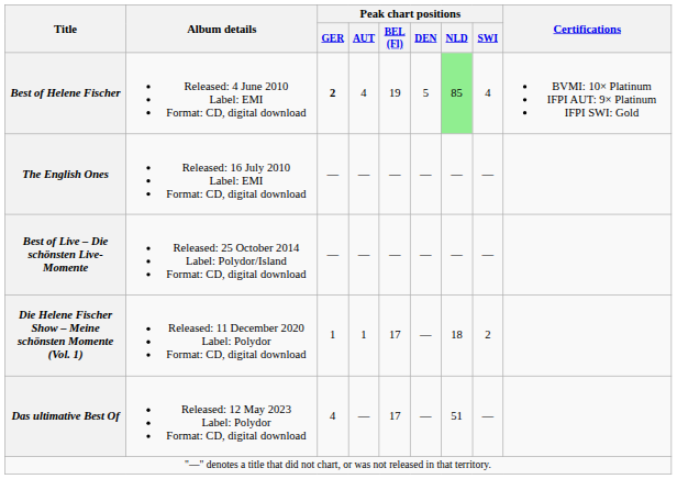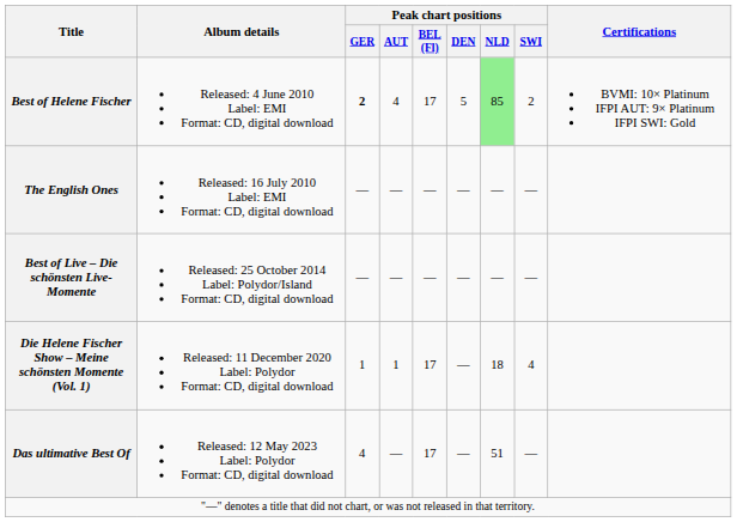 <table class="wikitable plainrowheaders" style="text-align:center;">
 <tr>
 <th scope="col" rowspan="2" style="width:10em;">Title</th>
 <th scope="col" rowspan="2" style="width:16em;">Album details</th>
 <th scope="col" colspan="6">Peak chart positions</th>
 <th scope="col" rowspan="2" style="width:14em;"><a href='#'>Certifications</a></th>
 </tr>
 <tr>
 <th scope="col" style="width:2.5em;font-size:90%;"><a href='#'>GER</a><br></th>
 <th scope="col" style="width:2.5em;font-size:90%;"><a href='#'>AUT</a><br></th>
 <th scope="col" style="width:2.5em;font-size:90%;"><a href='#'>BEL<br>(Fl)</a><br></th>
 <th scope="col" style="width:2.5em;font-size:90%;"><a href='#'>DEN</a><br></th>
 <th scope="col" style="width:2.5em;font-size:90%;"><a href='#'>NLD</a><br></th>
 <th scope="col" style="width:2.5em;font-size:90%;"><a href='#'>SWI</a><br></th>
 </tr>
 <tr>
 <th scope="row"><em>Best of Helene Fischer</em></th>
 <td><br><ul><li>Released: 4 June 2010</li><li>Label: EMI</li><li>Format: CD, digital download</li></ul></td>
 <td><strong>2</strong></td>
 <td>4</td>
-<td>19</td>
+<td>17</td>
 <td>5</td>
 <td style="background: lightgreen;">85</td>
-<td>4</td>
+<td>2</td>
 <td><br><ul><li>BVMI: 10× Platinum</li><li>IFPI AUT: 9× Platinum</li><li>IFPI SWI: Gold</li></ul></td>
 </tr>
 <tr>
 <th scope="row"><em>The English Ones</em></th>
 <td><br><ul><li>Released: 16 July 2010</li><li>Label: EMI</li><li>Format: CD, digital download</li></ul></td>
 <td>—</td>
 <td>—</td>
 <td>—</td>
 <td>—</td>
 <td>—</td>
 <td>—</td>
 <td></td>
 </tr>
 <tr>
 <th scope="row"><em>Best of Live – Die schönsten Live-Momente</em></th>
 <td><br><ul><li>Released: 25 October 2014</li><li>Label: Polydor/Island</li><li>Format: CD, digital download</li></ul></td>
 <td>—</td>
 <td>—</td>
 <td>—</td>
 <td>—</td>
 <td>—</td>
 <td>—</td>
 <td></td>
 </tr>
 <tr>
 <th scope="row"><em>Die Helene Fischer Show – Meine schönsten Momente (Vol. 1)</em></th>
 <td><br><ul><li>Released: 11 December 2020</li><li>Label: Polydor</li><li>Format: CD, digital download</li></ul></td>
 <td>1</td>
 <td>1</td>
 <td>17</td>
 <td>—</td>
 <td>18</td>
-<td>2</td>
+<td>4</td>
 <td></td>
 </tr>
 <tr>
 <th scope="row"><em>Das ultimative Best Of</em></th>
 <td><br><ul><li>Released: 12 May 2023</li><li>Label: Polydor</li><li>Format: CD, digital download</li></ul></td>
 <td>4</td>
 <td>—</td>
 <td>17</td>
 <td>—</td>
 <td>51</td>
 <td>—</td>
 <td></td>
 </tr>
 <tr>
 <td colspan="10" style="font-size:90%">"—" denotes a title that did not chart, or was not released in that territory.</td>
 </tr>
 </table>
